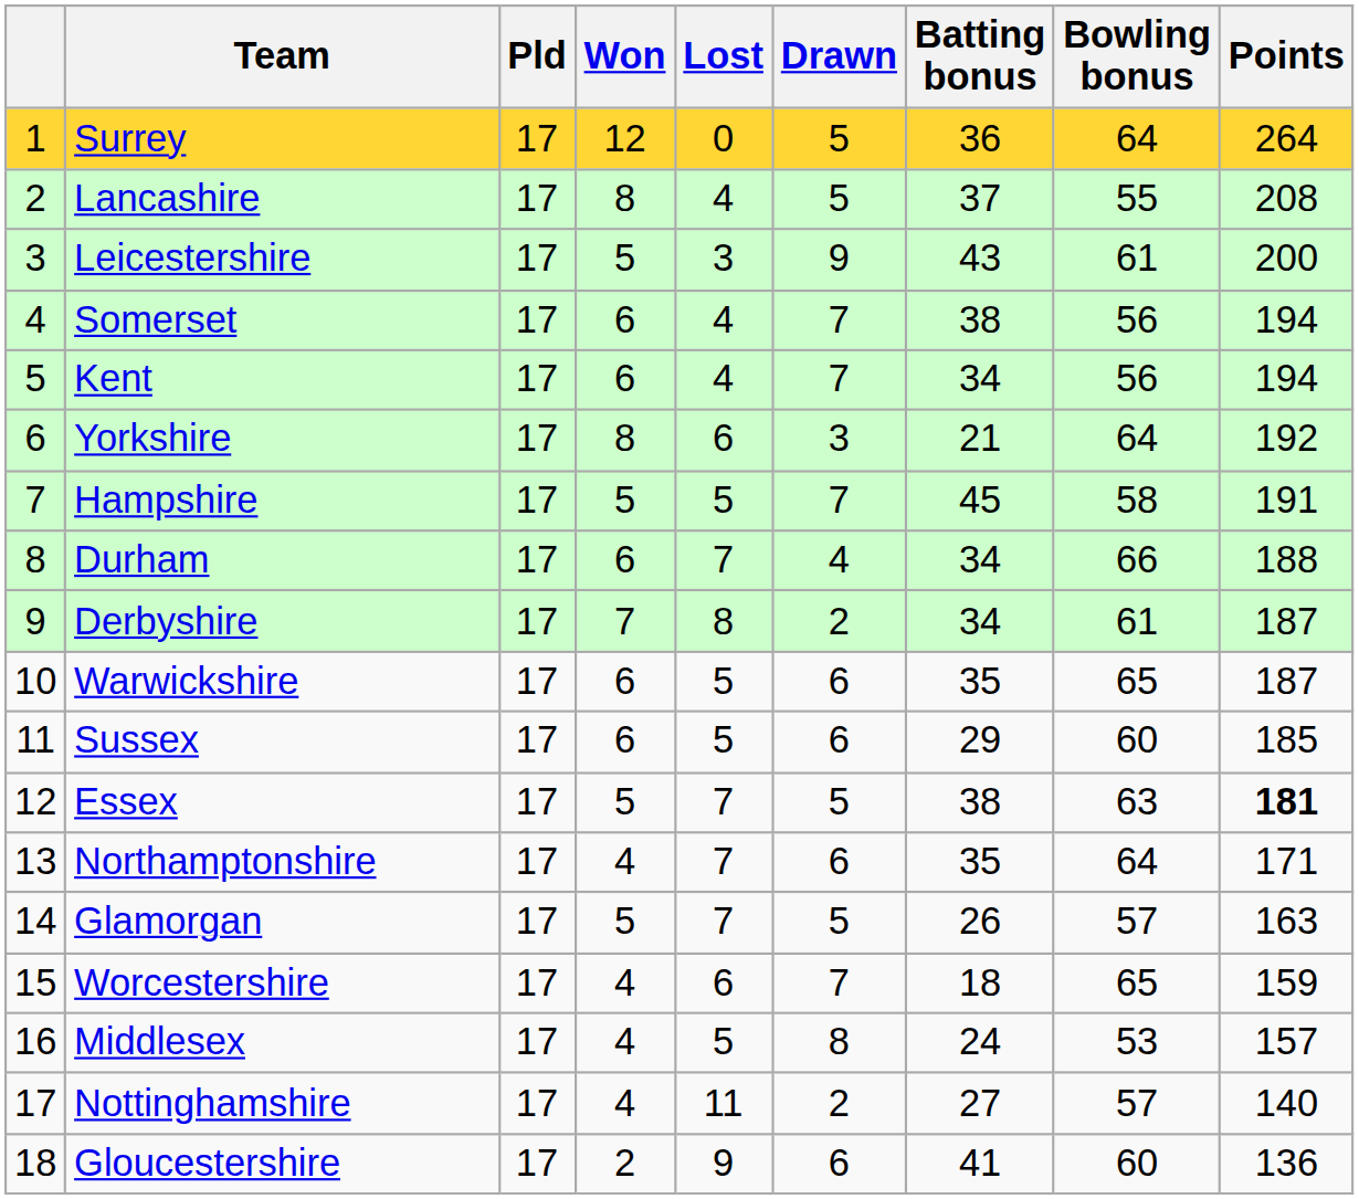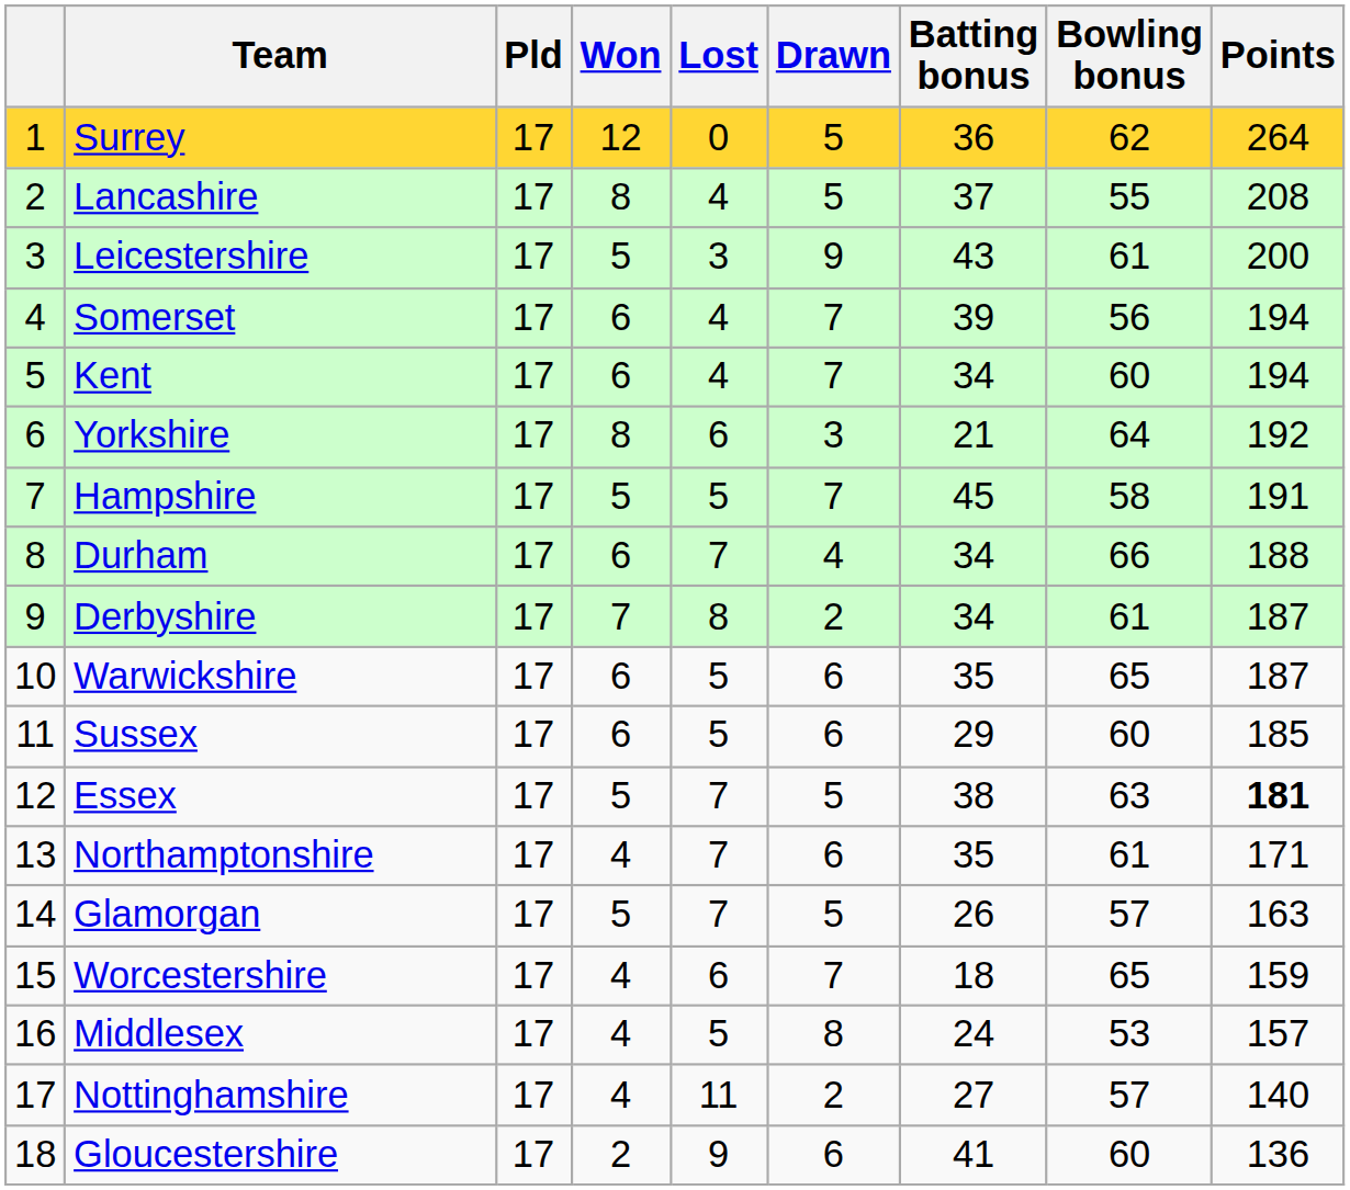 <table class="wikitable" style="text-align:center;">
 <tr>
 <th></th>
 <th width="175">Team</th>
 <th width=20 abbr="Played">Pld</th>
 <th width=20 abbr="Won"><a href='#'>Won</a></th>
 <th width=20 abbr="Lost"><a href='#'>Lost</a></th>
 <th width=20 abbr="Drawn"><a href='#'>Drawn</a></th>
 <th width=20 abbr="Bonus points">Batting bonus</th>
 <th width=20 abbr="Bonus points">Bowling bonus</th>
 <th width=20 abbr="Points">Points</th>
 </tr>
 <tr style="background:#ffd633;">
 <td>1</td>
 <td style="text-align:left;"><a href='#'>Surrey</a></td>
 <td>17</td>
 <td>12</td>
 <td>0</td>
 <td>5</td>
 <td>36</td>
-<td>64</td>
+<td>62</td>
 <td>264</td>
 </tr>
 <tr style="background:#ccffcc;">
 <td>2</td>
 <td style="text-align:left;"><a href='#'>Lancashire</a></td>
 <td>17</td>
 <td>8</td>
 <td>4</td>
 <td>5</td>
 <td>37</td>
 <td>55</td>
 <td>208</td>
 </tr>
 <tr style="background:#ccffcc;">
 <td>3</td>
 <td style="text-align:left;"><a href='#'>Leicestershire</a></td>
 <td>17</td>
 <td>5</td>
 <td>3</td>
 <td>9</td>
 <td>43</td>
 <td>61</td>
 <td>200</td>
 </tr>
 <tr style="background:#ccffcc;">
 <td>4</td>
 <td style="text-align:left;"><a href='#'>Somerset</a></td>
 <td>17</td>
 <td>6</td>
 <td>4</td>
 <td>7</td>
-<td>38</td>
+<td>39</td>
 <td>56</td>
 <td>194</td>
 </tr>
 <tr style="background:#ccffcc;">
 <td>5</td>
 <td style="text-align:left;"><a href='#'>Kent</a></td>
 <td>17</td>
 <td>6</td>
 <td>4</td>
 <td>7</td>
 <td>34</td>
-<td>56</td>
+<td>60</td>
 <td>194</td>
 </tr>
 <tr style="background:#ccffcc;">
 <td>6</td>
 <td style="text-align:left;"><a href='#'>Yorkshire</a></td>
 <td>17</td>
 <td>8</td>
 <td>6</td>
 <td>3</td>
 <td>21</td>
 <td>64</td>
 <td>192</td>
 </tr>
 <tr style="background:#ccffcc;">
 <td>7</td>
 <td style="text-align:left;"><a href='#'>Hampshire</a></td>
 <td>17</td>
 <td>5</td>
 <td>5</td>
 <td>7</td>
 <td>45</td>
 <td>58</td>
 <td>191</td>
 </tr>
 <tr style="background:#ccffcc;">
 <td>8</td>
 <td style="text-align:left;"><a href='#'>Durham</a></td>
 <td>17</td>
 <td>6</td>
 <td>7</td>
 <td>4</td>
 <td>34</td>
 <td>66</td>
 <td>188</td>
 </tr>
 <tr style="background:#ccffcc;">
 <td>9</td>
 <td style="text-align:left;"><a href='#'>Derbyshire</a></td>
 <td>17</td>
 <td>7</td>
 <td>8</td>
 <td>2</td>
 <td>34</td>
 <td>61</td>
 <td>187</td>
 </tr>
 <tr>
 <td>10</td>
 <td style="text-align:left;"><a href='#'>Warwickshire</a></td>
 <td>17</td>
 <td>6</td>
 <td>5</td>
 <td>6</td>
 <td>35</td>
 <td>65</td>
 <td>187</td>
 </tr>
 <tr>
 <td>11</td>
 <td style="text-align:left;"><a href='#'>Sussex</a></td>
 <td>17</td>
 <td>6</td>
 <td>5</td>
 <td>6</td>
 <td>29</td>
 <td>60</td>
 <td>185</td>
 </tr>
 <tr>
 <td>12</td>
 <td style="text-align:left;"><a href='#'>Essex</a></td>
 <td>17</td>
 <td>5</td>
 <td>7</td>
 <td>5</td>
 <td>38</td>
 <td>63</td>
 <td><strong>181</strong></td>
 </tr>
 <tr>
 <td>13</td>
 <td style="text-align:left;"><a href='#'>Northamptonshire</a></td>
 <td>17</td>
 <td>4</td>
 <td>7</td>
 <td>6</td>
 <td>35</td>
-<td>64</td>
+<td>61</td>
 <td>171</td>
 </tr>
 <tr>
 <td>14</td>
 <td style="text-align:left;"><a href='#'>Glamorgan</a></td>
 <td>17</td>
 <td>5</td>
 <td>7</td>
 <td>5</td>
 <td>26</td>
 <td>57</td>
 <td>163</td>
 </tr>
 <tr>
 <td>15</td>
 <td style="text-align:left;"><a href='#'>Worcestershire</a></td>
 <td>17</td>
 <td>4</td>
 <td>6</td>
 <td>7</td>
 <td>18</td>
 <td>65</td>
 <td>159</td>
 </tr>
 <tr>
 <td>16</td>
 <td style="text-align:left;"><a href='#'>Middlesex</a></td>
 <td>17</td>
 <td>4</td>
 <td>5</td>
 <td>8</td>
 <td>24</td>
 <td>53</td>
 <td>157</td>
 </tr>
 <tr>
 <td>17</td>
 <td style="text-align:left;"><a href='#'>Nottinghamshire</a></td>
 <td>17</td>
 <td>4</td>
 <td>11</td>
 <td>2</td>
 <td>27</td>
 <td>57</td>
 <td>140</td>
 </tr>
 <tr>
 <td>18</td>
 <td style="text-align:left;"><a href='#'>Gloucestershire</a></td>
 <td>17</td>
 <td>2</td>
 <td>9</td>
 <td>6</td>
 <td>41</td>
 <td>60</td>
 <td>136</td>
 </tr>
 </table>
